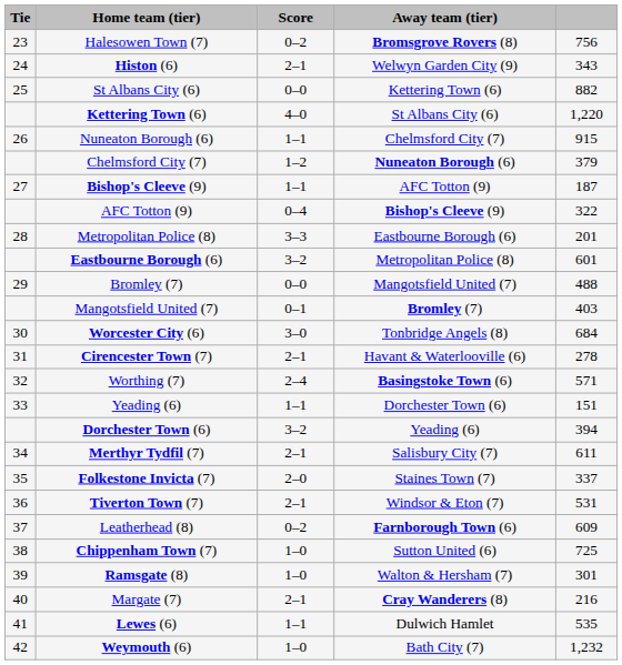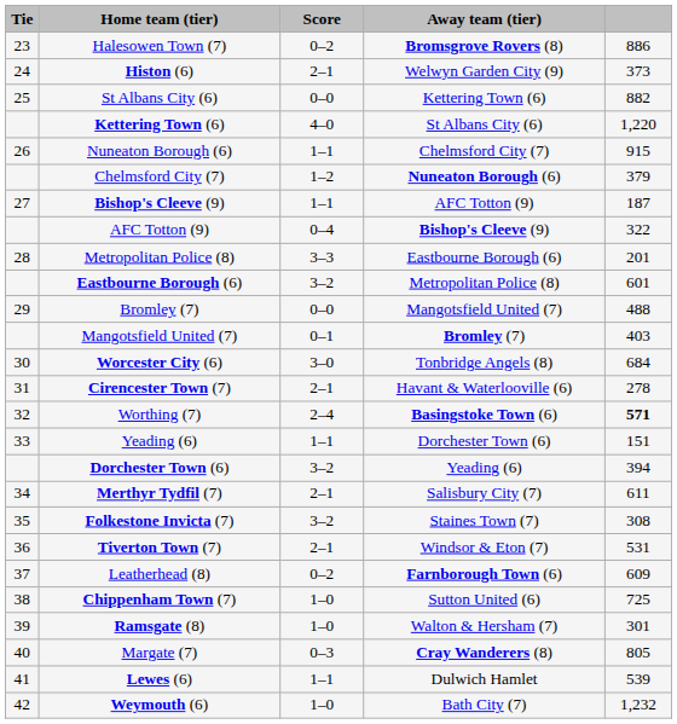 <table class="wikitable" style="width: 600px; background:WhiteSmoke; text-align:center; font-size:90%">
 <tr>
 <td scope="col" style="width:  5.00%; background:silver;"><strong>Tie</strong></td>
 <td scope="col" style="width: 36.25%; background:silver;"><strong>Home team (tier)</strong></td>
 <td scope="col" style="width: 12.50%; background:silver;"><strong>Score</strong></td>
 <td scope="col" style="width: 36.25%; background:silver;"><strong>Away team (tier)</strong></td>
 <td scope="col" style="width: 10.00%; background:silver;"><strong></strong></td>
 </tr>
 <tr>
 <td>23</td>
 <td><a href='#'>Halesowen Town</a> (7)</td>
 <td>0–2</td>
 <td><strong><a href='#'>Bromsgrove Rovers</a></strong> (8)</td>
-<td>756</td>
+<td>886</td>
 </tr>
 <tr>
 <td>24</td>
 <td><strong><a href='#'>Histon</a></strong> (6)</td>
 <td>2–1</td>
 <td><a href='#'>Welwyn Garden City</a> (9)</td>
-<td>343</td>
+<td>373</td>
 </tr>
 <tr>
 <td>25</td>
 <td><a href='#'>St Albans City</a> (6)</td>
 <td>0–0</td>
 <td><a href='#'>Kettering Town</a> (6)</td>
 <td>882</td>
 </tr>
 <tr>
 <td><em></em></td>
 <td><strong><a href='#'>Kettering Town</a></strong> (6)</td>
 <td>4–0</td>
 <td><a href='#'>St Albans City</a> (6)</td>
 <td>1,220</td>
 </tr>
 <tr>
 <td>26</td>
 <td><a href='#'>Nuneaton Borough</a> (6)</td>
 <td>1–1</td>
 <td><a href='#'>Chelmsford City</a> (7)</td>
 <td>915</td>
 </tr>
 <tr>
 <td><em></em></td>
 <td><a href='#'>Chelmsford City</a> (7)</td>
 <td>1–2</td>
 <td><strong><a href='#'>Nuneaton Borough</a></strong> (6)</td>
 <td>379</td>
 </tr>
 <tr>
 <td>27</td>
 <td><strong><a href='#'>Bishop's Cleeve</a></strong> (9)</td>
 <td>1–1</td>
 <td><a href='#'>AFC Totton</a> (9)</td>
 <td>187</td>
 </tr>
 <tr>
 <td><em></em></td>
 <td><a href='#'>AFC Totton</a> (9)</td>
 <td>0–4</td>
 <td><strong><a href='#'>Bishop's Cleeve</a></strong> (9)</td>
 <td>322</td>
 </tr>
 <tr>
 <td>28</td>
 <td><a href='#'>Metropolitan Police</a> (8)</td>
 <td>3–3</td>
 <td><a href='#'>Eastbourne Borough</a> (6)</td>
 <td>201</td>
 </tr>
 <tr>
 <td><em></em></td>
 <td><strong><a href='#'>Eastbourne Borough</a></strong> (6)</td>
 <td>3–2</td>
 <td><a href='#'>Metropolitan Police</a> (8)</td>
 <td>601</td>
 </tr>
 <tr>
 <td>29</td>
 <td><a href='#'>Bromley</a> (7)</td>
 <td>0–0</td>
 <td><a href='#'>Mangotsfield United</a> (7)</td>
 <td>488</td>
 </tr>
 <tr>
 <td><em></em></td>
 <td><a href='#'>Mangotsfield United</a> (7)</td>
 <td>0–1</td>
 <td><strong><a href='#'>Bromley</a></strong> (7)</td>
 <td>403</td>
 </tr>
 <tr>
 <td>30</td>
 <td><strong><a href='#'>Worcester City</a></strong> (6)</td>
 <td>3–0</td>
 <td><a href='#'>Tonbridge Angels</a> (8)</td>
 <td>684</td>
 </tr>
 <tr>
 <td>31</td>
 <td><strong><a href='#'>Cirencester Town</a></strong> (7)</td>
 <td>2–1</td>
 <td><a href='#'>Havant & Waterlooville</a> (6)</td>
 <td>278</td>
 </tr>
 <tr>
 <td>32</td>
 <td><a href='#'>Worthing</a> (7)</td>
 <td>2–4</td>
 <td><strong><a href='#'>Basingstoke Town</a></strong> (6)</td>
-<td>571</td>
+<td><strong>571</strong></td>
 </tr>
 <tr>
 <td>33</td>
 <td><a href='#'>Yeading</a> (6)</td>
 <td>1–1</td>
 <td><a href='#'>Dorchester Town</a> (6)</td>
 <td>151</td>
 </tr>
 <tr>
 <td><em></em></td>
 <td><strong><a href='#'>Dorchester Town</a></strong> (6)</td>
 <td>3–2</td>
 <td><a href='#'>Yeading</a> (6)</td>
 <td>394</td>
 </tr>
 <tr>
 <td>34</td>
 <td><strong><a href='#'>Merthyr Tydfil</a></strong> (7)</td>
 <td>2–1</td>
 <td><a href='#'>Salisbury City</a> (7)</td>
 <td>611</td>
 </tr>
 <tr>
 <td>35</td>
 <td><strong><a href='#'>Folkestone Invicta</a></strong> (7)</td>
-<td>2–0</td>
+<td>3–2</td>
 <td><a href='#'>Staines Town</a> (7)</td>
-<td>337</td>
+<td>308</td>
 </tr>
 <tr>
 <td>36</td>
 <td><strong><a href='#'>Tiverton Town</a></strong> (7)</td>
 <td>2–1</td>
 <td><a href='#'>Windsor & Eton</a> (7)</td>
 <td>531</td>
 </tr>
 <tr>
 <td>37</td>
 <td><a href='#'>Leatherhead</a> (8)</td>
 <td>0–2</td>
 <td><strong><a href='#'>Farnborough Town</a></strong> (6)</td>
 <td>609</td>
 </tr>
 <tr>
 <td>38</td>
 <td><strong><a href='#'>Chippenham Town</a></strong> (7)</td>
 <td>1–0</td>
 <td><a href='#'>Sutton United</a> (6)</td>
 <td>725</td>
 </tr>
 <tr>
 <td>39</td>
 <td><strong><a href='#'>Ramsgate</a></strong> (8)</td>
 <td>1–0</td>
 <td><a href='#'>Walton & Hersham</a> (7)</td>
 <td>301</td>
 </tr>
 <tr>
 <td>40</td>
 <td><a href='#'>Margate</a> (7)</td>
-<td>2–1</td>
+<td>0–3</td>
 <td><strong><a href='#'>Cray Wanderers</a></strong> (8)</td>
-<td>216</td>
+<td>805</td>
 </tr>
 <tr>
 <td>41</td>
 <td><strong><a href='#'>Lewes</a></strong> (6)</td>
 <td>1–1</td>
 <td>Dulwich Hamlet</td>
-<td>535</td>
+<td>539</td>
 </tr>
 <tr>
 <td>42</td>
 <td><strong><a href='#'>Weymouth</a></strong> (6)</td>
 <td>1–0</td>
 <td><a href='#'>Bath City</a> (7)</td>
 <td>1,232</td>
 </tr>
 </table>
